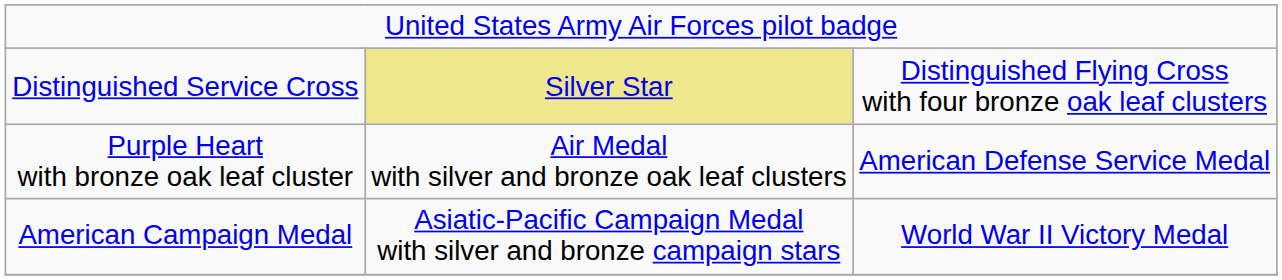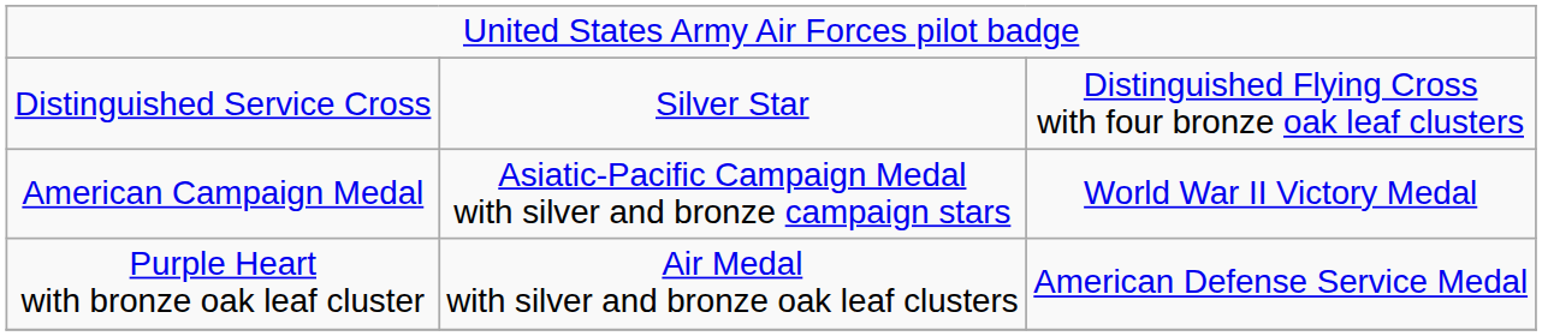 <table class="wikitable" style="margin:1em auto; text-align:center;">
 <tr>
 <td colspan="3"><a href='#'>United States Army Air Forces pilot badge</a></td>
 </tr>
 <tr>
 <td><a href='#'>Distinguished Service Cross</a></td>
-<td style="background: khaki;"><a href='#'>Silver Star</a></td>
+<td><a href='#'>Silver Star</a></td>
 <td><a href='#'>Distinguished Flying Cross</a><br>with four bronze <a href='#'>oak leaf clusters</a></td>
+</tr>
+<tr>
+<td><a href='#'>American Campaign Medal</a></td>
+<td><a href='#'>Asiatic-Pacific Campaign Medal</a><br>with silver and bronze <a href='#'>campaign stars</a></td>
+<td><a href='#'>World War II Victory Medal</a></td>
 </tr>
 <tr>
 <td><a href='#'>Purple Heart</a><br>with bronze oak leaf cluster</td>
 <td><a href='#'>Air Medal</a><br>with silver and bronze oak leaf clusters</td>
 <td><a href='#'>American Defense Service Medal</a></td>
 </tr>
 <tr>
-<td><a href='#'>American Campaign Medal</a></td>
-<td><a href='#'>Asiatic-Pacific Campaign Medal</a><br>with silver and bronze <a href='#'>campaign stars</a></td>
-<td><a href='#'>World War II Victory Medal</a></td>
-</tr>
-<tr>
 </tr>
 </table>
